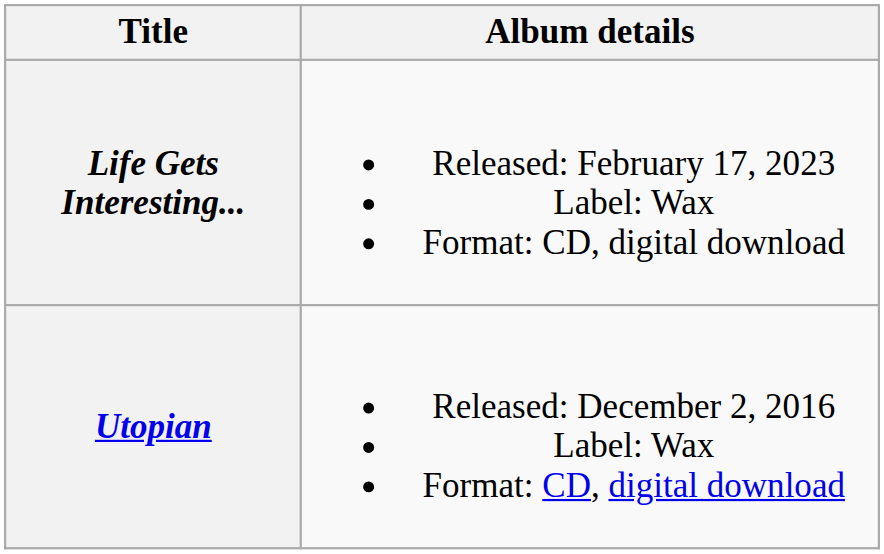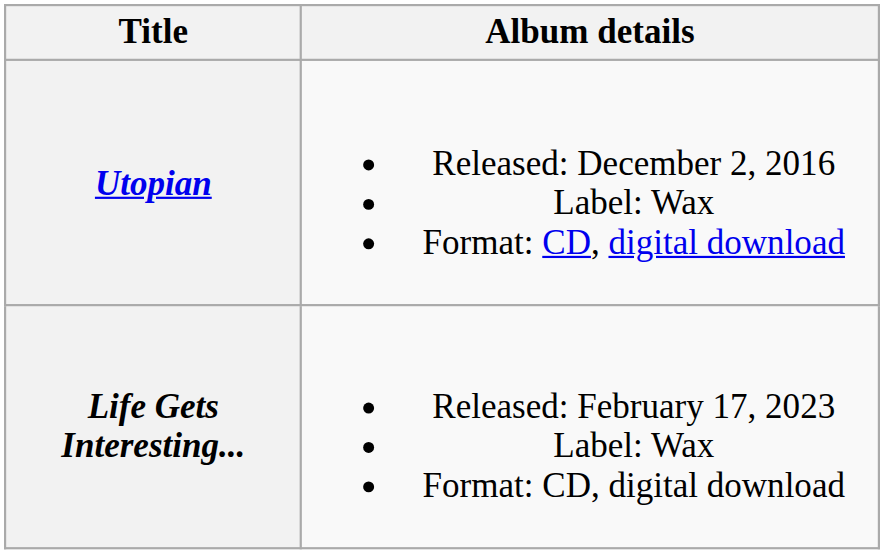 <table class="wikitable plainrowheaders" style="text-align:center;">
 <tr>
 <th scope="col" style="width:8em;">Title</th>
 <th scope="col" style="width:16em;">Album details</th>
 </tr>
 <tr>
+<th scope="row"><em><a href='#'>Utopian</a></em></th>
+<td><br><ul><li>Released: December 2, 2016</li><li>Label: Wax</li><li>Format: <a href='#'>CD</a>, <a href='#'>digital download</a></li></ul></td>
+</tr>
+<tr>
 <th scope="row"><em>Life Gets Interesting...</em></th>
 <td><br><ul><li>Released: February 17, 2023</li><li>Label: Wax</li><li>Format: CD, digital download</li></ul></td>
 </tr>
-<tr>
-<th scope="row"><em><a href='#'>Utopian</a></em></th>
-<td><br><ul><li>Released: December 2, 2016</li><li>Label: Wax</li><li>Format: <a href='#'>CD</a>, <a href='#'>digital download</a></li></ul></td>
-</tr>
 </table>
